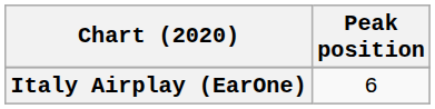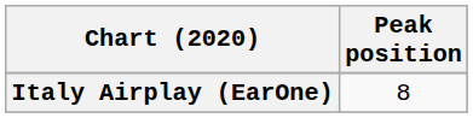 <table class="wikitable sortable plainrowheaders" style="text-align:center">
 <tr>
 <th scope="col">Chart (2020)</th>
 <th scope="col">Peak<br>position</th>
 </tr>
 <tr>
 </tr>
 <tr>
 <th scope="row">Italy Airplay (EarOne)</th>
-<td>6</td>
+<td>8</td>
 </tr>
 </table>
